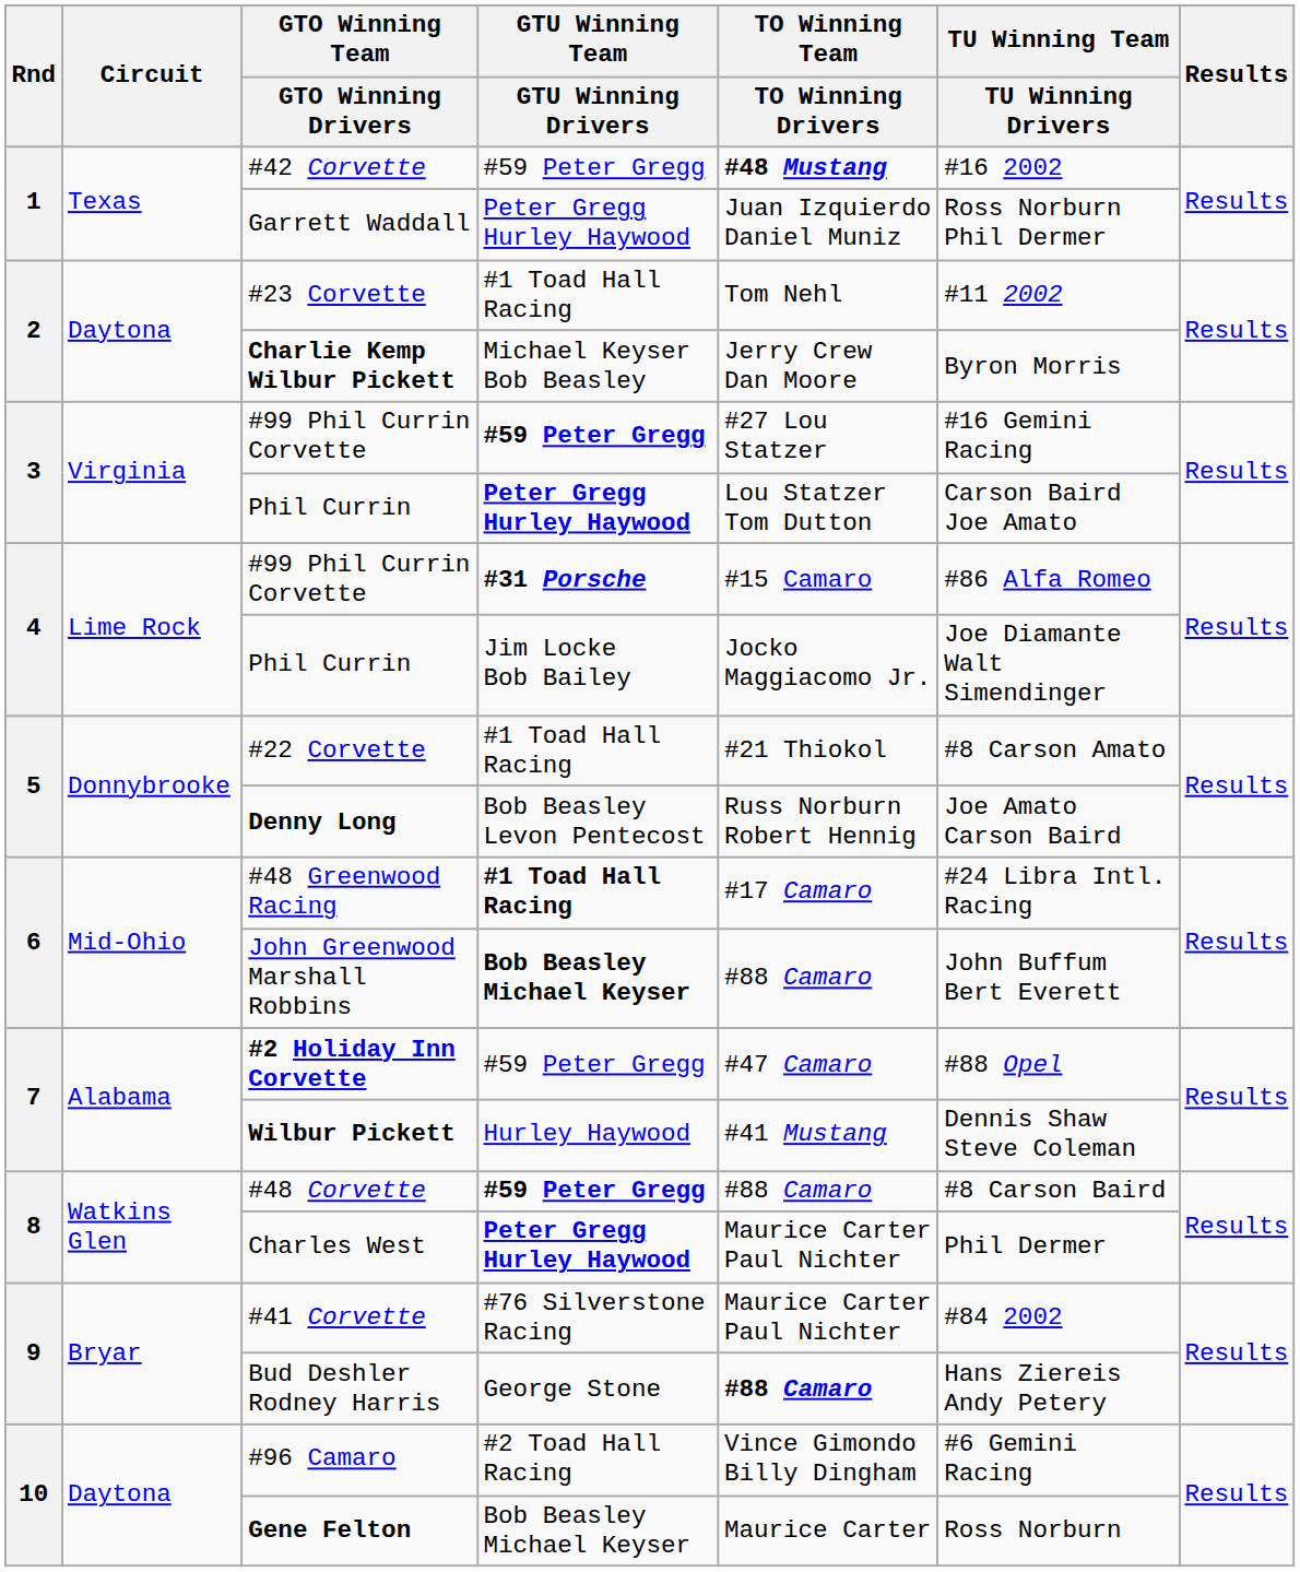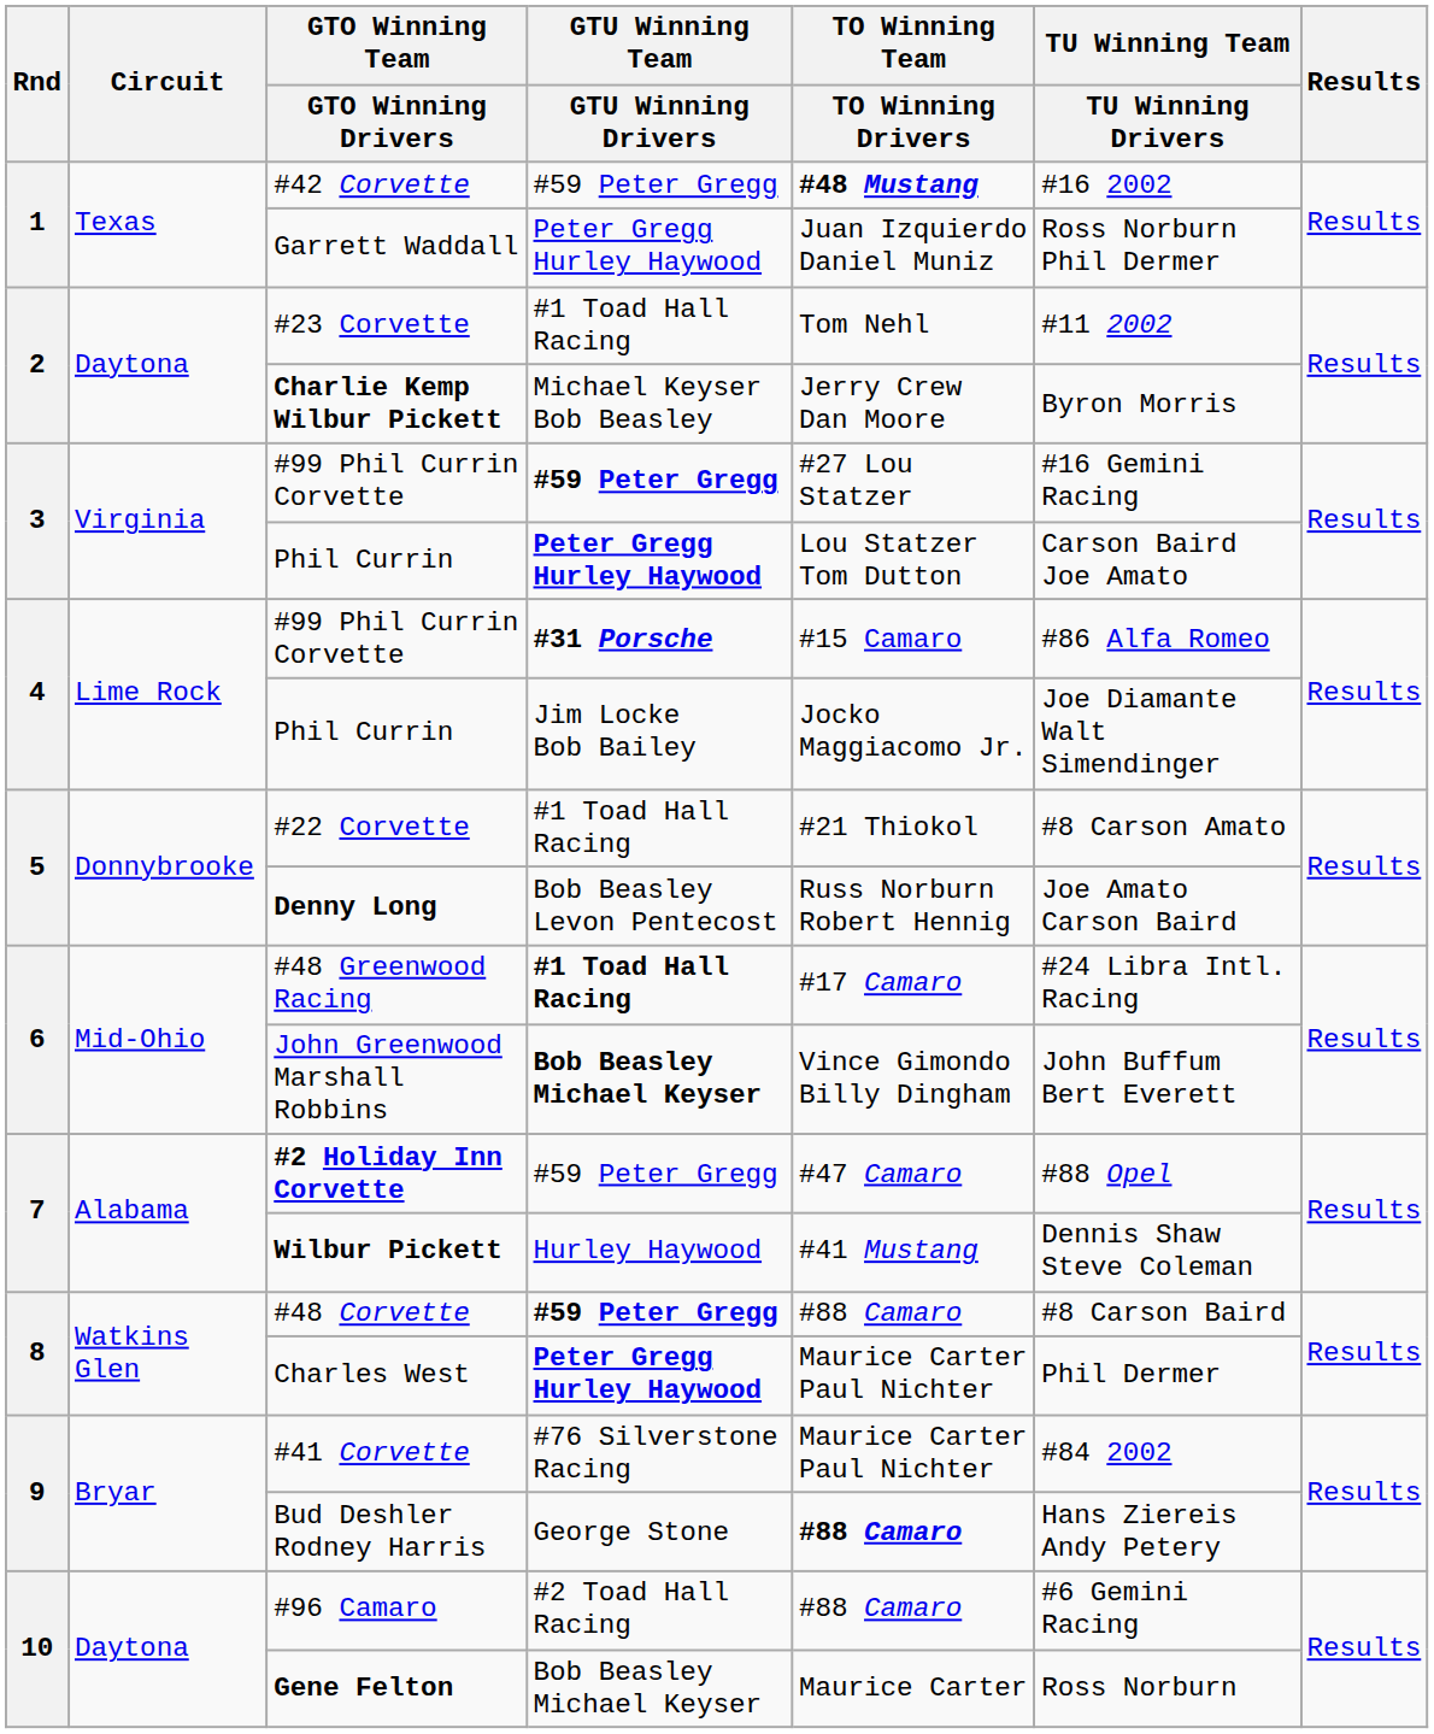 <table class="wikitable" style="font-size: 90%;">
 <tr>
 <th rowspan=2>Rnd</th>
 <th rowspan=2>Circuit</th>
 <th>GTO Winning Team</th>
 <th>GTU Winning Team</th>
 <th>TO Winning Team</th>
 <th>TU Winning Team</th>
 <th rowspan=2>Results</th>
 </tr>
 <tr>
 <th>GTO Winning Drivers</th>
 <th>GTU Winning Drivers</th>
 <th>TO Winning Drivers</th>
 <th>TU Winning Drivers</th>
 </tr>
 <tr>
 <th rowspan=2>1</th>
 <td rowspan=2><a href='#'>Texas</a></td>
 <td>#42 <em><a href='#'>Corvette</a></em></td>
 <td>#59 <a href='#'>Peter Gregg</a></td>
 <td><strong>#48 <em><a href='#'>Mustang</a><strong><em></td>
 <td>#16 </em><a href='#'>2002</a><em></td>
 <td rowspan=2><a href='#'>Results</a></td>
 </tr>
 <tr>
 <td> Garrett Waddall</td>
 <td> <a href='#'>Peter Gregg</a><br> <a href='#'>Hurley Haywood</a></td>
 <td></strong> Juan Izquierdo<br> Daniel Muniz<strong></td>
 <td> Ross Norburn<br> Phil Dermer</td>
 </tr>
 <tr>
 <th rowspan=2>2</th>
 <td rowspan=2><a href='#'>Daytona</a></td>
 <td></strong>#23 </em><a href='#'>Corvette</a></em></strong></td>
 <td>#1 Toad Hall Racing</td>
 <td> Tom Nehl</td>
 <td>#11 <em><a href='#'>2002</a></em></td>
 <td rowspan=2><a href='#'>Results</a></td>
 </tr>
 <tr>
 <td><strong> Charlie Kemp<br> Wilbur Pickett</strong></td>
 <td> Michael Keyser<br> Bob Beasley</td>
 <td> Jerry Crew<br> Dan Moore</td>
 <td> Byron Morris</td>
 </tr>
 <tr>
 <th rowspan=2>3</th>
 <td rowspan=2><a href='#'>Virginia</a></td>
 <td>#99 Phil Currin Corvette</td>
 <td><strong>#59 <a href='#'>Peter Gregg</a></strong></td>
 <td>#27 Lou Statzer</td>
 <td>#16 Gemini Racing</td>
 <td rowspan=2><a href='#'>Results</a></td>
 </tr>
 <tr>
 <td> Phil Currin</td>
 <td><strong> <a href='#'>Peter Gregg</a><br> <a href='#'>Hurley Haywood</a></strong></td>
 <td> Lou Statzer<br> Tom Dutton</td>
 <td> Carson Baird<br> Joe Amato</td>
 </tr>
 <tr>
 <th rowspan=2>4</th>
 <td rowspan=2><a href='#'>Lime Rock</a></td>
 <td>#99 Phil Currin Corvette</td>
 <td><strong>#31 <em><a href='#'>Porsche</a><strong><em></td>
 <td>#15 </em><a href='#'>Camaro</a><em></td>
 <td>#86 </em><a href='#'>Alfa Romeo</a><em></td>
 <td rowspan=2><a href='#'>Results</a></td>
 </tr>
 <tr>
 <td> Phil Currin</td>
 <td></strong> Jim Locke<br> Bob Bailey<strong></td>
 <td> Jocko Maggiacomo Jr.</td>
 <td> Joe Diamante<br> Walt Simendinger</td>
 </tr>
 <tr>
 <th rowspan=2>5</th>
 <td rowspan=2><a href='#'>Donnybrooke</a></td>
 <td></strong>#22 </em><a href='#'>Corvette</a></em></strong></td>
 <td>#1 Toad Hall Racing</td>
 <td>#21 Thiokol</td>
 <td>#8 Carson Amato</td>
 <td rowspan=2><a href='#'>Results</a></td>
 </tr>
 <tr>
 <td><strong> Denny Long</strong></td>
 <td> Bob Beasley<br> Levon Pentecost</td>
 <td> Russ Norburn<br> Robert Hennig</td>
 <td> Joe Amato<br> Carson Baird</td>
 </tr>
 <tr>
 <th rowspan=2>6</th>
 <td rowspan=2><a href='#'>Mid-Ohio</a></td>
 <td>#48 <a href='#'>Greenwood Racing</a></td>
 <td><strong>#1 Toad Hall Racing</strong></td>
 <td>#17 <em><a href='#'>Camaro</a></em></td>
 <td>#24 Libra Intl. Racing</td>
 <td rowspan=2><a href='#'>Results</a></td>
 </tr>
 <tr>
 <td> <a href='#'>John Greenwood</a><br> Marshall Robbins</td>
 <td><strong> Bob Beasley<br> Michael Keyser</strong></td>
-<td>#88 <em><a href='#'>Camaro</a></em></td>
+<td> Vince Gimondo<br> Billy Dingham</td>
 <td> John Buffum<br> Bert Everett</td>
 </tr>
 <tr>
 <th rowspan=2>7</th>
 <td rowspan=2><a href='#'>Alabama</a></td>
 <td><strong>#2 <a href='#'>Holiday Inn</a> <a href='#'>Corvette</a></strong></td>
 <td>#59 <a href='#'>Peter Gregg</a></td>
 <td>#47 <em><a href='#'>Camaro</a></em></td>
 <td>#88 <em><a href='#'>Opel</a></em></td>
 <td rowspan=2><a href='#'>Results</a></td>
 </tr>
 <tr>
 <td><strong> Wilbur Pickett</strong></td>
 <td> <a href='#'>Hurley Haywood</a></td>
 <td>#41 <em><a href='#'>Mustang</a></em></td>
 <td> Dennis Shaw<br> Steve Coleman</td>
 </tr>
 <tr>
 <th rowspan=2>8</th>
 <td rowspan=2><a href='#'>Watkins Glen</a></td>
 <td>#48 <em><a href='#'>Corvette</a></em></td>
 <td><strong>#59 <a href='#'>Peter Gregg</a></strong></td>
 <td>#88 <em><a href='#'>Camaro</a></em></td>
 <td>#8 Carson Baird</td>
 <td rowspan=2><a href='#'>Results</a></td>
 </tr>
 <tr>
 <td> Charles West</td>
 <td><strong> <a href='#'>Peter Gregg</a><br> <a href='#'>Hurley Haywood</a></strong></td>
 <td> Maurice Carter<br> Paul Nichter</td>
 <td> Phil Dermer</td>
 </tr>
 <tr>
 <th rowspan=2>9</th>
 <td rowspan=2><a href='#'>Bryar</a></td>
 <td>#41 <em><a href='#'>Corvette</a></em></td>
 <td>#76 Silverstone Racing</td>
 <td></strong> Maurice Carter<br> Paul Nichter<strong></td>
 <td>#84 </em><a href='#'>2002</a><em></td>
 <td rowspan=2><a href='#'>Results</a></td>
 </tr>
 <tr>
 <td> Bud Deshler<br> Rodney Harris</td>
 <td> George Stone</td>
 <td><strong>#88 <em><a href='#'>Camaro</a><strong><em></td>
 <td> Hans Ziereis<br> Andy Petery</td>
 </tr>
 <tr>
 <th rowspan=2>10</th>
 <td rowspan=2><a href='#'>Daytona</a></td>
 <td></strong>#96 </em><a href='#'>Camaro</a></em></strong></td>
 <td>#2 Toad Hall Racing</td>
-<td> Vince Gimondo<br> Billy Dingham</td>
+<td>#88 <em><a href='#'>Camaro</a></em></td>
 <td>#6 Gemini Racing</td>
 <td rowspan=2><a href='#'>Results</a></td>
 </tr>
 <tr>
 <td><strong> Gene Felton</strong></td>
 <td> Bob Beasley<br> Michael Keyser</td>
 <td> Maurice Carter</td>
 <td> Ross Norburn</td>
 </tr>
 </table>
